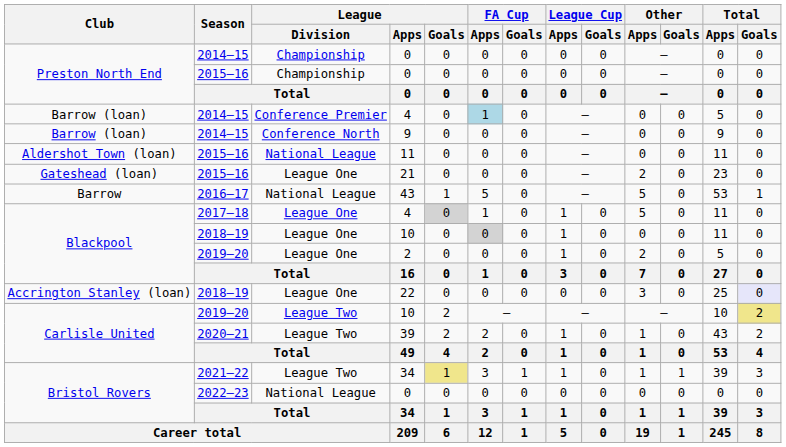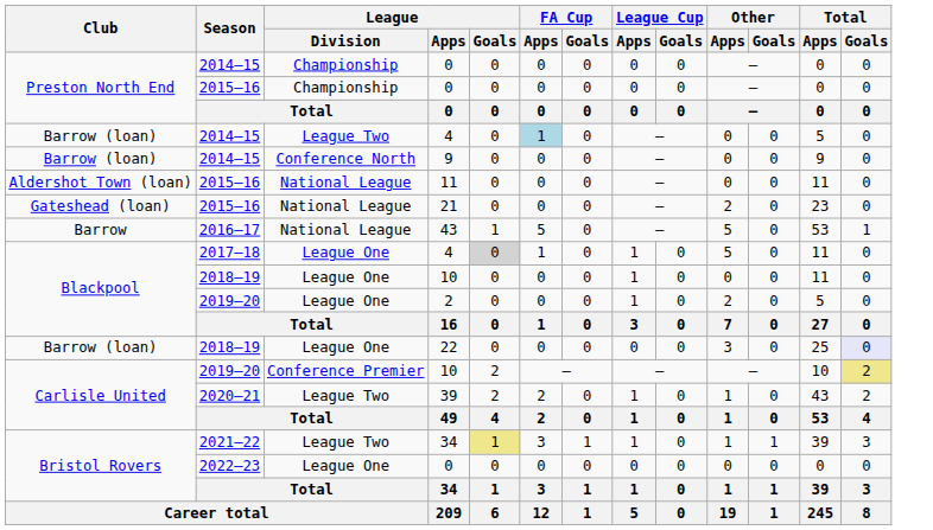 <table class=wikitable style="text-align: center">
 <tr>
 <th rowspan=2>Club</th>
 <th rowspan=2>Season</th>
 <th colspan=3>League</th>
 <th colspan=2><a href='#'>FA Cup</a></th>
 <th colspan=2><a href='#'>League Cup</a></th>
 <th colspan=2>Other</th>
 <th colspan=2>Total</th>
 </tr>
 <tr>
 <th>Division</th>
 <th>Apps</th>
 <th>Goals</th>
 <th>Apps</th>
 <th>Goals</th>
 <th>Apps</th>
 <th>Goals</th>
 <th>Apps</th>
 <th>Goals</th>
 <th>Apps</th>
 <th>Goals</th>
 </tr>
 <tr>
 <td rowspan=3><a href='#'>Preston North End</a></td>
 <td><a href='#'>2014–15</a></td>
 <td><a href='#'>Championship</a></td>
 <td>0</td>
 <td>0</td>
 <td>0</td>
 <td>0</td>
 <td>0</td>
 <td>0</td>
 <td colspan=2>—</td>
 <td>0</td>
 <td>0</td>
 </tr>
 <tr>
 <td><a href='#'>2015–16</a></td>
 <td>Championship</td>
 <td>0</td>
 <td>0</td>
 <td>0</td>
 <td>0</td>
 <td>0</td>
 <td>0</td>
 <td colspan=2>—</td>
 <td>0</td>
 <td>0</td>
 </tr>
 <tr>
 <th colspan=2>Total</th>
 <th>0</th>
 <th>0</th>
 <th>0</th>
 <th>0</th>
 <th>0</th>
 <th>0</th>
 <th colspan=2>—</th>
 <th>0</th>
 <th>0</th>
 </tr>
 <tr>
 <td>Barrow (loan)</td>
 <td><a href='#'>2014–15</a></td>
-<td><a href='#'>Conference Premier</a></td>
+<td><a href='#'>League Two</a></td>
 <td>4</td>
 <td>0</td>
 <td style="background: lightblue;">1</td>
 <td>0</td>
 <td colspan=2>—</td>
 <td>0</td>
 <td>0</td>
 <td>5</td>
 <td>0</td>
 </tr>
 <tr>
 <td><a href='#'>Barrow</a> (loan)</td>
 <td><a href='#'>2014–15</a></td>
 <td><a href='#'>Conference North</a></td>
 <td>9</td>
 <td>0</td>
 <td>0</td>
 <td>0</td>
 <td colspan=2>—</td>
 <td>0</td>
 <td>0</td>
 <td>9</td>
 <td>0</td>
 </tr>
 <tr>
 <td><a href='#'>Aldershot Town</a> (loan)</td>
 <td><a href='#'>2015–16</a></td>
 <td><a href='#'>National League</a></td>
 <td>11</td>
 <td>0</td>
 <td>0</td>
 <td>0</td>
 <td colspan=2>—</td>
 <td>0</td>
 <td>0</td>
 <td>11</td>
 <td>0</td>
 </tr>
 <tr>
 <td><a href='#'>Gateshead</a> (loan)</td>
 <td><a href='#'>2015–16</a></td>
-<td>League One</td>
+<td>National League</td>
 <td>21</td>
 <td>0</td>
 <td>0</td>
 <td>0</td>
 <td colspan=2>—</td>
 <td>2</td>
 <td>0</td>
 <td>23</td>
 <td>0</td>
 </tr>
 <tr>
 <td>Barrow</td>
 <td><a href='#'>2016–17</a></td>
 <td>National League</td>
 <td>43</td>
 <td>1</td>
 <td>5</td>
 <td>0</td>
 <td colspan=2>—</td>
 <td>5</td>
 <td>0</td>
 <td>53</td>
 <td>1</td>
 </tr>
 <tr>
 <td rowspan=4><a href='#'>Blackpool</a></td>
 <td><a href='#'>2017–18</a></td>
 <td><a href='#'>League One</a></td>
 <td>4</td>
 <td style="background: lightgrey;">0</td>
 <td>1</td>
 <td>0</td>
 <td>1</td>
 <td>0</td>
 <td>5</td>
 <td>0</td>
 <td>11</td>
 <td>0</td>
 </tr>
 <tr>
 <td><a href='#'>2018–19</a></td>
 <td>League One</td>
 <td>10</td>
 <td>0</td>
-<td style="background: lightgrey;">0</td>
+<td>0</td>
 <td>0</td>
 <td>1</td>
 <td>0</td>
 <td>0</td>
 <td>0</td>
 <td>11</td>
 <td>0</td>
 </tr>
 <tr>
 <td><a href='#'>2019–20</a></td>
 <td>League One</td>
 <td>2</td>
 <td>0</td>
 <td>0</td>
 <td>0</td>
 <td>1</td>
 <td>0</td>
 <td>2</td>
 <td>0</td>
 <td>5</td>
 <td>0</td>
 </tr>
 <tr>
 <th colspan=2>Total</th>
 <th>16</th>
 <th>0</th>
 <th>1</th>
 <th>0</th>
 <th>3</th>
 <th>0</th>
 <th>7</th>
 <th>0</th>
 <th>27</th>
 <th>0</th>
 </tr>
 <tr>
-<td><a href='#'>Accrington Stanley</a> (loan)</td>
+<td>Barrow (loan)</td>
 <td><a href='#'>2018–19</a></td>
 <td>League One</td>
 <td>22</td>
 <td>0</td>
 <td>0</td>
 <td>0</td>
 <td>0</td>
 <td>0</td>
 <td>3</td>
 <td>0</td>
 <td>25</td>
 <td style="background: lavender;">0</td>
 </tr>
 <tr>
 <td rowspan=3><a href='#'>Carlisle United</a></td>
 <td><a href='#'>2019–20</a></td>
-<td><a href='#'>League Two</a></td>
+<td><a href='#'>Conference Premier</a></td>
 <td>10</td>
 <td>2</td>
 <td colspan=2>—</td>
 <td colspan=2>—</td>
 <td colspan=2>—</td>
 <td>10</td>
 <td style="background: khaki;">2</td>
 </tr>
 <tr>
 <td><a href='#'>2020–21</a></td>
 <td>League Two</td>
 <td>39</td>
 <td>2</td>
 <td>2</td>
 <td>0</td>
 <td>1</td>
 <td>0</td>
 <td>1</td>
 <td>0</td>
 <td>43</td>
 <td>2</td>
 </tr>
 <tr>
 <th colspan=2>Total</th>
 <th>49</th>
 <th>4</th>
 <th>2</th>
 <th>0</th>
 <th>1</th>
 <th>0</th>
 <th>1</th>
 <th>0</th>
 <th>53</th>
 <th>4</th>
 </tr>
 <tr>
 <td rowspan=3><a href='#'>Bristol Rovers</a></td>
 <td><a href='#'>2021–22</a></td>
 <td>League Two</td>
 <td>34</td>
 <td style="background: khaki;">1</td>
 <td>3</td>
 <td>1</td>
 <td>1</td>
 <td>0</td>
 <td>1</td>
 <td>1</td>
 <td>39</td>
 <td>3</td>
 </tr>
 <tr>
 <td><a href='#'>2022–23</a></td>
-<td>National League</td>
+<td>League One</td>
 <td>0</td>
 <td>0</td>
 <td>0</td>
 <td>0</td>
 <td>0</td>
 <td>0</td>
 <td>0</td>
 <td>0</td>
 <td>0</td>
 <td>0</td>
 </tr>
 <tr>
 <th colspan=2>Total</th>
 <th>34</th>
 <th>1</th>
 <th>3</th>
 <th>1</th>
 <th>1</th>
 <th>0</th>
 <th>1</th>
 <th>1</th>
 <th>39</th>
 <th>3</th>
 </tr>
 <tr>
 <th colspan=3>Career total</th>
 <th>209</th>
 <th>6</th>
 <th>12</th>
 <th>1</th>
 <th>5</th>
 <th>0</th>
 <th>19</th>
 <th>1</th>
 <th>245</th>
 <th>8</th>
 </tr>
 </table>
